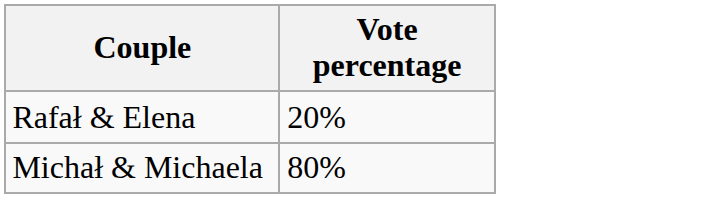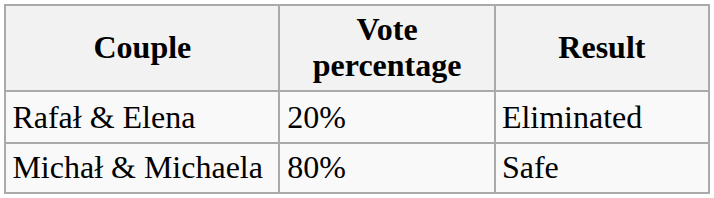 <table class="wikitable">
 <tr>
 <th style="width:130px;">Couple</th>
 <th style="width:100px;">Vote percentage</th>
+<th style="width:100px;">Result</th>
 </tr>
 <tr>
 <td>Rafał & Elena</td>
 <td>20%</td>
+<td>Eliminated</td>
 </tr>
 <tr>
 <td>Michał & Michaela</td>
 <td>80%</td>
+<td>Safe</td>
 </tr>
 </table>
